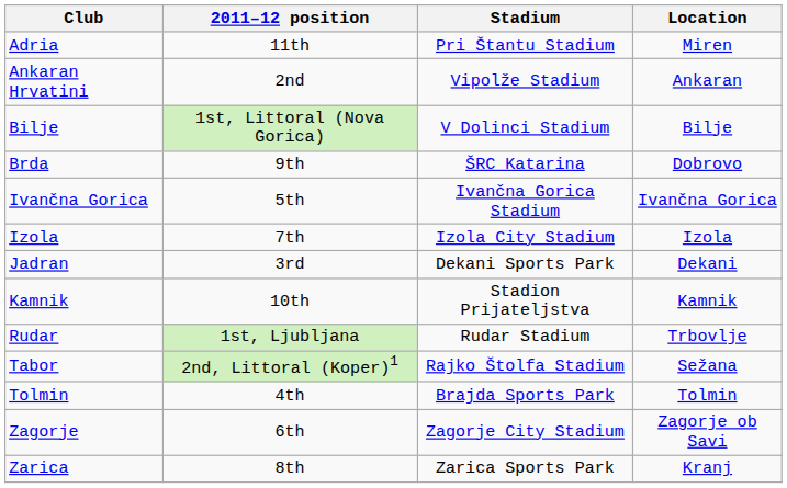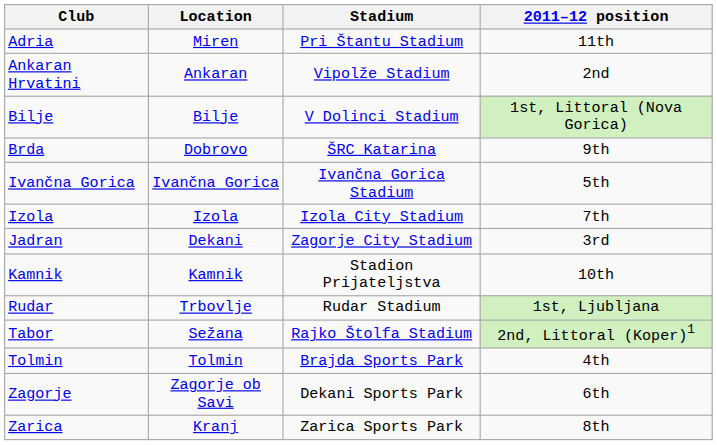 <table class="wikitable" style="text-align:center;">
 <tr>
 <th>Club</th>
+<th>Location</th>
+<th>Stadium</th>
 <th><a href='#'>2011–12</a> position</th>
-<th>Stadium</th>
-<th>Location</th>
 </tr>
 <tr>
 <td style="text-align:left;"><a href='#'>Adria</a></td>
+<td><a href='#'>Miren</a></td>
+<td><a href='#'>Pri Štantu Stadium</a></td>
 <td>11th</td>
-<td><a href='#'>Pri Štantu Stadium</a></td>
-<td><a href='#'>Miren</a></td>
 </tr>
 <tr>
 <td style="text-align:left;"><a href='#'>Ankaran Hrvatini</a></td>
+<td><a href='#'>Ankaran</a></td>
+<td><a href='#'>Vipolže Stadium</a></td>
 <td>2nd</td>
-<td><a href='#'>Vipolže Stadium</a></td>
-<td><a href='#'>Ankaran</a></td>
 </tr>
 <tr>
 <td style="text-align:left;"><a href='#'>Bilje</a></td>
+<td><a href='#'>Bilje</a></td>
+<td><a href='#'>V Dolinci Stadium</a></td>
 <td bgcolor="#D0F0C0">1st, Littoral (Nova Gorica)</td>
-<td><a href='#'>V Dolinci Stadium</a></td>
-<td><a href='#'>Bilje</a></td>
 </tr>
 <tr>
 <td style="text-align:left;"><a href='#'>Brda</a></td>
+<td><a href='#'>Dobrovo</a></td>
+<td><a href='#'>ŠRC Katarina</a></td>
 <td>9th</td>
-<td><a href='#'>ŠRC Katarina</a></td>
-<td><a href='#'>Dobrovo</a></td>
 </tr>
 <tr>
 <td style="text-align:left;"><a href='#'>Ivančna Gorica</a></td>
+<td><a href='#'>Ivančna Gorica</a></td>
+<td><a href='#'>Ivančna Gorica Stadium</a></td>
 <td>5th</td>
-<td><a href='#'>Ivančna Gorica Stadium</a></td>
-<td><a href='#'>Ivančna Gorica</a></td>
 </tr>
 <tr>
 <td style="text-align:left;"><a href='#'>Izola</a></td>
+<td><a href='#'>Izola</a></td>
+<td><a href='#'>Izola City Stadium</a></td>
 <td>7th</td>
-<td><a href='#'>Izola City Stadium</a></td>
-<td><a href='#'>Izola</a></td>
 </tr>
 <tr>
 <td style="text-align:left;"><a href='#'>Jadran</a></td>
+<td><a href='#'>Dekani</a></td>
+<td><a href='#'>Zagorje City Stadium</a></td>
 <td>3rd</td>
-<td>Dekani Sports Park</td>
-<td><a href='#'>Dekani</a></td>
 </tr>
 <tr>
 <td style="text-align:left;"><a href='#'>Kamnik</a></td>
+<td><a href='#'>Kamnik</a></td>
+<td>Stadion Prijateljstva</td>
 <td>10th</td>
-<td>Stadion Prijateljstva</td>
-<td><a href='#'>Kamnik</a></td>
 </tr>
 <tr>
 <td style="text-align:left;"><a href='#'>Rudar</a></td>
+<td><a href='#'>Trbovlje</a></td>
+<td>Rudar Stadium</td>
 <td bgcolor="#D0F0C0">1st, Ljubljana</td>
-<td>Rudar Stadium</td>
-<td><a href='#'>Trbovlje</a></td>
 </tr>
 <tr>
 <td style="text-align:left;"><a href='#'>Tabor</a></td>
+<td><a href='#'>Sežana</a></td>
+<td><a href='#'>Rajko Štolfa Stadium</a></td>
 <td bgcolor="#D0F0C0">2nd, Littoral (Koper)<sup>1</sup></td>
-<td><a href='#'>Rajko Štolfa Stadium</a></td>
-<td><a href='#'>Sežana</a></td>
 </tr>
 <tr>
 <td style="text-align:left;"><a href='#'>Tolmin</a></td>
+<td><a href='#'>Tolmin</a></td>
+<td><a href='#'>Brajda Sports Park</a></td>
 <td>4th</td>
-<td><a href='#'>Brajda Sports Park</a></td>
-<td><a href='#'>Tolmin</a></td>
 </tr>
 <tr>
 <td style="text-align:left;"><a href='#'>Zagorje</a></td>
+<td><a href='#'>Zagorje ob Savi</a></td>
+<td>Dekani Sports Park</td>
 <td>6th</td>
-<td><a href='#'>Zagorje City Stadium</a></td>
-<td><a href='#'>Zagorje ob Savi</a></td>
 </tr>
 <tr>
 <td style="text-align:left;"><a href='#'>Zarica</a></td>
+<td><a href='#'>Kranj</a></td>
+<td>Zarica Sports Park</td>
 <td>8th</td>
-<td>Zarica Sports Park</td>
-<td><a href='#'>Kranj</a></td>
 </tr>
 </table>
